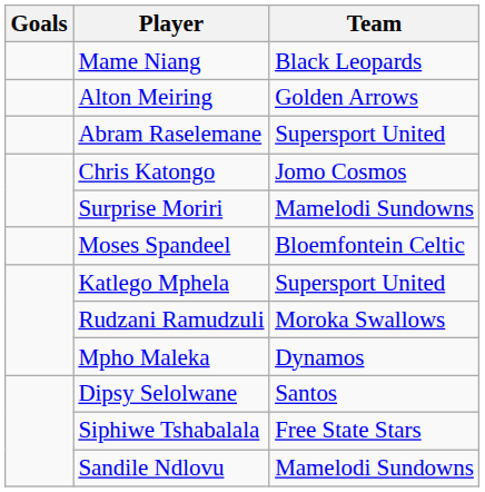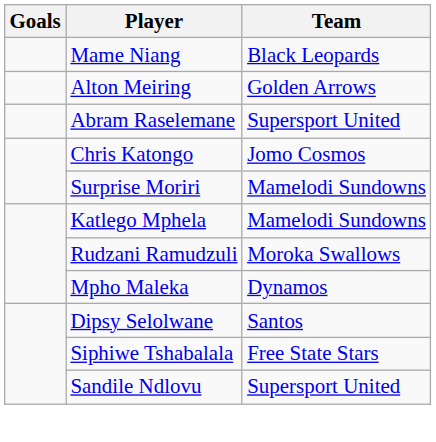 <table class="wikitable">
 <tr>
 <th>Goals</th>
 <th>Player</th>
 <th>Team</th>
 </tr>
 <tr>
 <td></td>
 <td> <a href='#'>Mame Niang</a></td>
 <td><a href='#'>Black Leopards</a></td>
 </tr>
 <tr>
 <td></td>
 <td> <a href='#'>Alton Meiring</a></td>
 <td><a href='#'>Golden Arrows</a></td>
 </tr>
 <tr>
 <td></td>
 <td> <a href='#'>Abram Raselemane</a></td>
 <td><a href='#'>Supersport United</a></td>
 </tr>
 <tr>
 <td rowspan="2"></td>
 <td> <a href='#'>Chris Katongo</a></td>
 <td><a href='#'>Jomo Cosmos</a></td>
 </tr>
 <tr>
 <td> <a href='#'>Surprise Moriri</a></td>
 <td><a href='#'>Mamelodi Sundowns</a></td>
 </tr>
 <tr>
-<td></td>
-<td> <a href='#'>Moses Spandeel</a></td>
-<td><a href='#'>Bloemfontein Celtic</a></td>
-</tr>
-<tr>
 <td rowspan="3"></td>
 <td> <a href='#'>Katlego Mphela</a></td>
-<td><a href='#'>Supersport United</a></td>
+<td><a href='#'>Mamelodi Sundowns</a></td>
 </tr>
 <tr>
 <td> <a href='#'>Rudzani Ramudzuli</a></td>
 <td><a href='#'>Moroka Swallows</a></td>
 </tr>
 <tr>
 <td> <a href='#'>Mpho Maleka</a></td>
 <td><a href='#'>Dynamos</a></td>
 </tr>
 <tr>
 <td rowspan="3"></td>
 <td> <a href='#'>Dipsy Selolwane</a></td>
 <td><a href='#'>Santos</a></td>
 </tr>
 <tr>
 <td> <a href='#'>Siphiwe Tshabalala</a></td>
 <td><a href='#'>Free State Stars</a></td>
 </tr>
 <tr>
 <td> <a href='#'>Sandile Ndlovu</a></td>
-<td><a href='#'>Mamelodi Sundowns</a></td>
+<td><a href='#'>Supersport United</a></td>
 </tr>
 </table>
